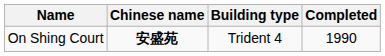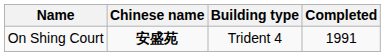 <table class="wikitable" style="text-align: center">
 <tr>
 <th>Name</th>
 <th>Chinese name</th>
 <th>Building type</th>
 <th>Completed</th>
 </tr>
 <tr>
 <td>On Shing Court</td>
 <td><strong>安盛苑</strong></td>
 <td>Trident 4</td>
-<td>1990</td>
+<td>1991</td>
 </tr>
 </table>
